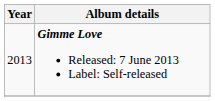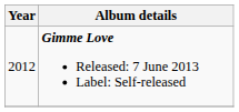 <table class="wikitable">
 <tr>
 <th>Year</th>
 <th style="width:220px;">Album details</th>
 </tr>
 <tr>
-<td style="text-align:center;">2013</td>
+<td style="text-align:center;">2012</td>
 <td><strong><em>Gimme Love</em></strong><br><ul><li>Released: 7 June 2013</li><li>Label: Self-released</li></ul></td>
 </tr>
 <tr>
 </tr>
 <tr>
 </tr>
 </table>
